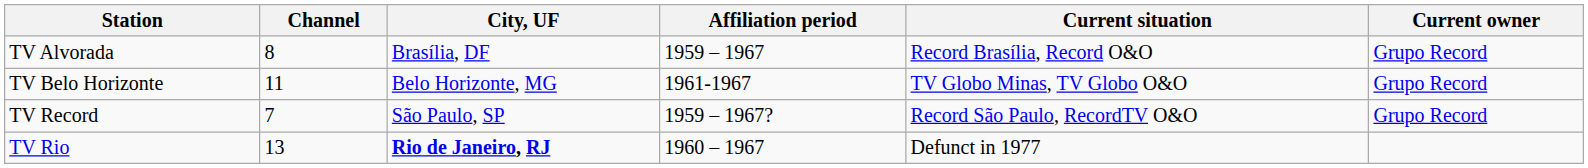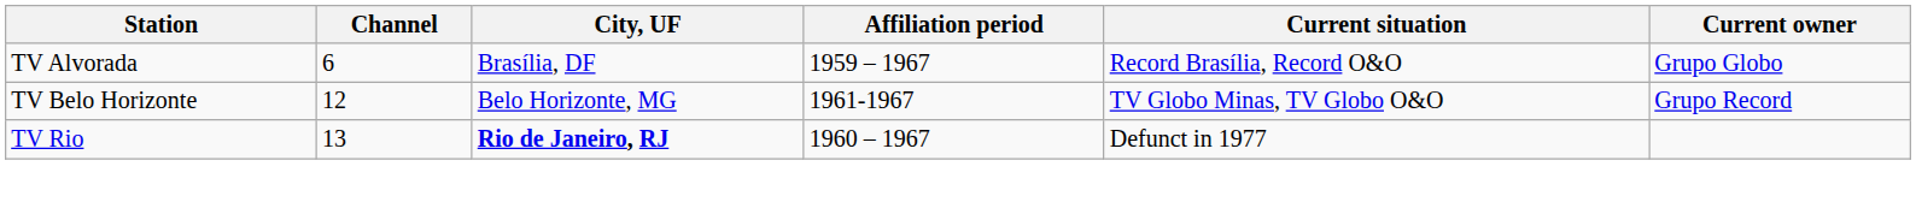 <table class = "wikitable" width = "100%">
 <tr>
 <th>Station</th>
 <th>Channel</th>
 <th>City, UF</th>
 <th>Affiliation period</th>
 <th>Current situation</th>
 <th>Current owner</th>
 </tr>
 <tr>
 <td>TV Alvorada</td>
-<td>8</td>
+<td>6</td>
 <td><a href='#'>Brasília</a>, <a href='#'>DF</a></td>
 <td>1959 – 1967</td>
 <td><a href='#'>Record Brasília</a>, <a href='#'>Record</a> O&O</td>
-<td><a href='#'>Grupo Record</a></td>
+<td><a href='#'>Grupo Globo</a></td>
 </tr>
 <tr>
 <td>TV Belo Horizonte</td>
-<td>11</td>
+<td>12</td>
 <td><a href='#'>Belo Horizonte</a>, <a href='#'>MG</a></td>
 <td>1961-1967</td>
 <td><a href='#'>TV Globo Minas</a>, <a href='#'>TV Globo</a> O&O</td>
-<td><a href='#'>Grupo Record</a></td>
-</tr>
-<tr>
-<td>TV Record</td>
-<td>7</td>
-<td><a href='#'>São Paulo</a>, <a href='#'>SP</a></td>
-<td>1959 – 1967?</td>
-<td><a href='#'>Record São Paulo</a>, <a href='#'>RecordTV</a> O&O</td>
 <td><a href='#'>Grupo Record</a></td>
 </tr>
 <tr>
 <td><a href='#'>TV Rio</a></td>
 <td>13</td>
 <td><strong><a href='#'>Rio de Janeiro</a>, <a href='#'>RJ</a></strong></td>
 <td>1960 – 1967</td>
 <td>Defunct in 1977</td>
 <td></td>
 </tr>
 </table>
